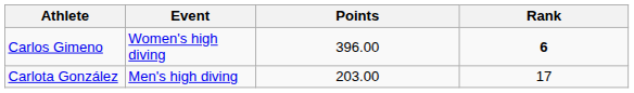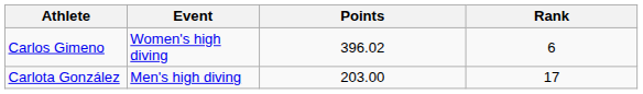 <table class="wikitable" style="font-size:90%; width:50%;">
 <tr>
 <th width=115>Athlete</th>
 <th width=125>Event</th>
 <th>Points</th>
 <th>Rank</th>
 </tr>
 <tr align=center>
 <td align=left><a href='#'>Carlos Gimeno</a></td>
 <td align=left><a href='#'>Women's high diving</a></td>
-<td>396.00</td>
-<td><strong>6</strong></td>
+<td>396.02</td>
+<td>6</td>
 </tr>
 <tr align=center>
 <td align=left><a href='#'>Carlota González</a></td>
 <td align=left><a href='#'>Men's high diving</a></td>
 <td>203.00</td>
 <td>17</td>
 </tr>
 </table>
